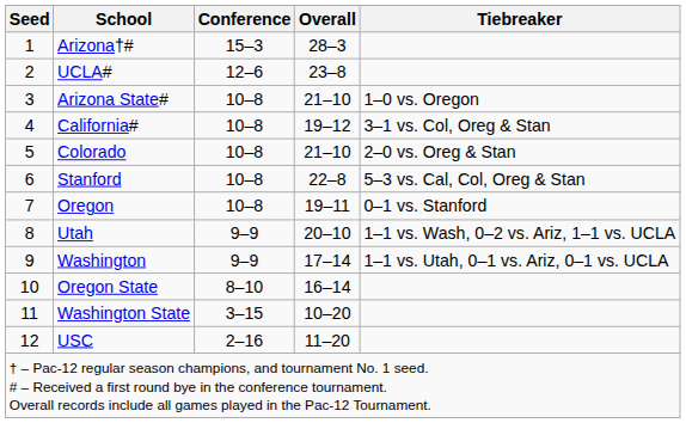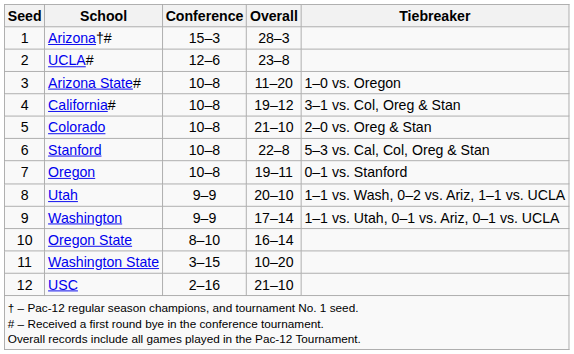 <table class="wikitable" style="white-space:nowrap; font-size:95%; text-align:center">
 <tr>
 <th>Seed</th>
 <th>School</th>
 <th>Conference</th>
 <th>Overall</th>
 <th>Tiebreaker</th>
 </tr>
 <tr>
 <td>1</td>
 <td align=left><a href='#'>Arizona</a>†#</td>
 <td>15–3</td>
 <td>28–3</td>
 <td></td>
 </tr>
 <tr>
 <td>2</td>
 <td align=left><a href='#'>UCLA</a>#</td>
 <td>12–6</td>
 <td>23–8</td>
 <td></td>
 </tr>
 <tr>
 <td>3</td>
 <td align=left><a href='#'>Arizona State</a>#</td>
 <td>10–8</td>
-<td>21–10</td>
+<td>11–20</td>
 <td align=left>1–0 vs. Oregon</td>
 </tr>
 <tr>
 <td>4</td>
 <td align=left><a href='#'>California</a>#</td>
 <td>10–8</td>
 <td>19–12</td>
 <td align=left>3–1 vs. Col, Oreg & Stan</td>
 </tr>
 <tr>
 <td>5</td>
 <td align=left><a href='#'>Colorado</a></td>
 <td>10–8</td>
 <td>21–10</td>
 <td align=left>2–0 vs. Oreg & Stan</td>
 </tr>
 <tr>
 <td>6</td>
 <td align=left><a href='#'>Stanford</a></td>
 <td>10–8</td>
 <td>22–8</td>
 <td align=left>5–3 vs. Cal, Col, Oreg & Stan</td>
 </tr>
 <tr>
 <td>7</td>
 <td align=left><a href='#'>Oregon</a></td>
 <td>10–8</td>
 <td>19–11</td>
 <td align=left>0–1 vs. Stanford</td>
 </tr>
 <tr>
 <td>8</td>
 <td align=left><a href='#'>Utah</a></td>
 <td>9–9</td>
 <td>20–10</td>
 <td align=left>1–1 vs. Wash, 0–2 vs. Ariz, 1–1 vs. UCLA</td>
 </tr>
 <tr>
 <td>9</td>
 <td align=left><a href='#'>Washington</a></td>
 <td>9–9</td>
 <td>17–14</td>
 <td align=left>1–1 vs. Utah, 0–1 vs. Ariz, 0–1 vs. UCLA</td>
 </tr>
 <tr>
 <td>10</td>
 <td align=left><a href='#'>Oregon State</a></td>
 <td>8–10</td>
 <td>16–14</td>
 <td></td>
 </tr>
 <tr>
 <td>11</td>
 <td align=left><a href='#'>Washington State</a></td>
 <td>3–15</td>
 <td>10–20</td>
 <td></td>
 </tr>
 <tr>
 <td>12</td>
 <td align=left><a href='#'>USC</a></td>
 <td>2–16</td>
-<td>11–20</td>
+<td>21–10</td>
 <td></td>
 </tr>
 <tr>
 <td colspan=6 align=left><small>† – Pac-12 regular season champions, and tournament No. 1 seed.<br># – Received a first round bye in the conference tournament.<br>Overall records include all games played in the Pac-12 Tournament.</small></td>
 </tr>
 </table>
